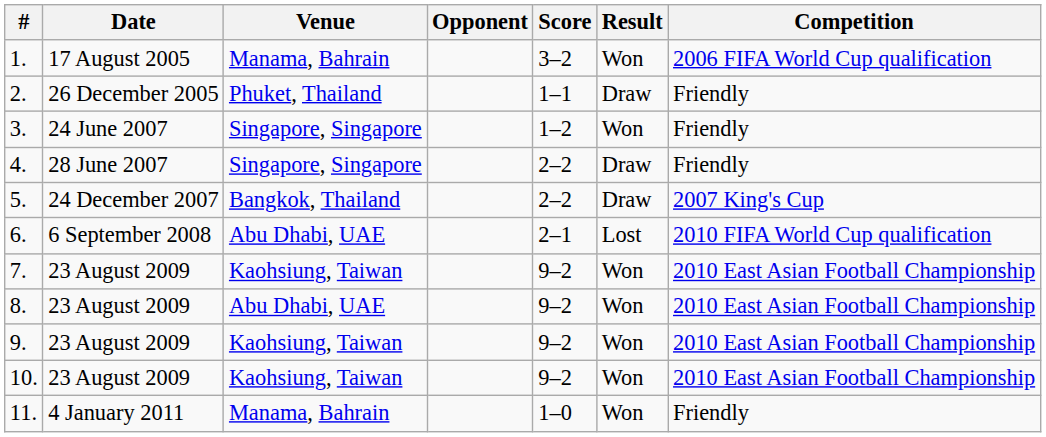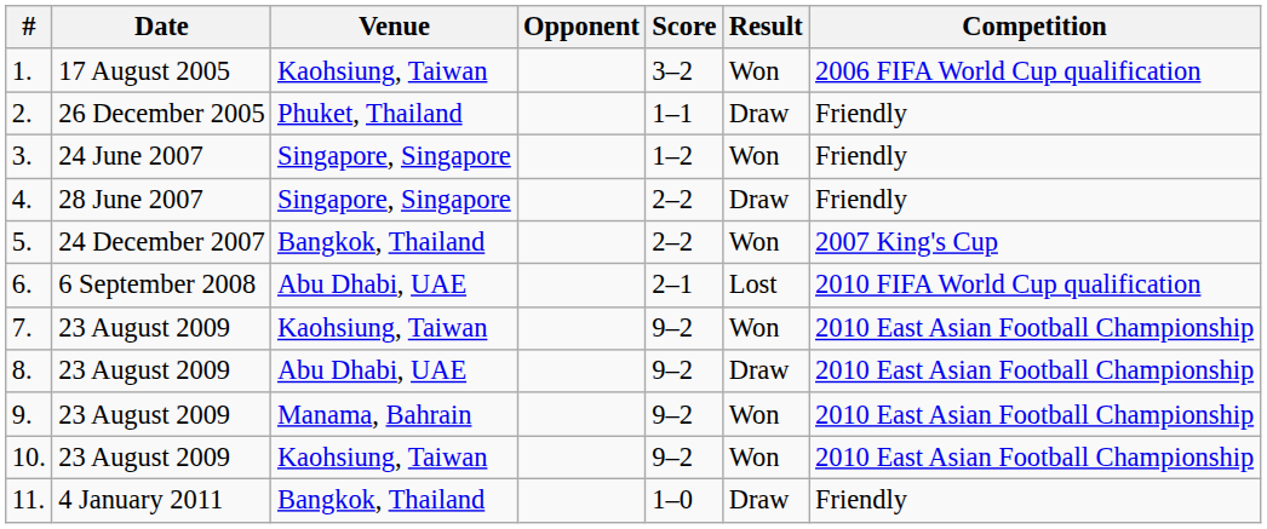 <table class="wikitable">
 <tr>
 <th>#</th>
 <th>Date</th>
 <th>Venue</th>
 <th>Opponent</th>
 <th>Score</th>
 <th>Result</th>
 <th>Competition</th>
 </tr>
 <tr>
 <td>1.</td>
 <td>17 August 2005</td>
-<td><a href='#'>Manama</a>, <a href='#'>Bahrain</a></td>
+<td><a href='#'>Kaohsiung</a>, <a href='#'>Taiwan</a></td>
 <td></td>
 <td>3–2</td>
 <td>Won</td>
 <td><a href='#'>2006 FIFA World Cup qualification</a></td>
 </tr>
 <tr>
 <td>2.</td>
 <td>26 December 2005</td>
 <td><a href='#'>Phuket</a>, <a href='#'>Thailand</a></td>
 <td></td>
 <td>1–1</td>
 <td>Draw</td>
 <td>Friendly</td>
 </tr>
 <tr>
 <td>3.</td>
 <td>24 June 2007</td>
 <td><a href='#'>Singapore</a>, <a href='#'>Singapore</a></td>
 <td></td>
 <td>1–2</td>
 <td>Won</td>
 <td>Friendly</td>
 </tr>
 <tr>
 <td>4.</td>
 <td>28 June 2007</td>
 <td><a href='#'>Singapore</a>, <a href='#'>Singapore</a></td>
 <td></td>
 <td>2–2</td>
 <td>Draw</td>
 <td>Friendly</td>
 </tr>
 <tr>
 <td>5.</td>
 <td>24 December 2007</td>
 <td><a href='#'>Bangkok</a>, <a href='#'>Thailand</a></td>
 <td></td>
 <td>2–2</td>
-<td>Draw</td>
+<td>Won</td>
 <td><a href='#'>2007 King's Cup</a></td>
 </tr>
 <tr>
 <td>6.</td>
 <td>6 September 2008</td>
 <td><a href='#'>Abu Dhabi</a>, <a href='#'>UAE</a></td>
 <td></td>
 <td>2–1</td>
 <td>Lost</td>
 <td><a href='#'>2010 FIFA World Cup qualification</a></td>
 </tr>
 <tr>
 <td>7.</td>
 <td>23 August 2009</td>
 <td><a href='#'>Kaohsiung</a>, <a href='#'>Taiwan</a></td>
 <td></td>
 <td>9–2</td>
 <td>Won</td>
 <td><a href='#'>2010 East Asian Football Championship</a></td>
 </tr>
 <tr>
 <td>8.</td>
 <td>23 August 2009</td>
 <td><a href='#'>Abu Dhabi</a>, <a href='#'>UAE</a></td>
 <td></td>
 <td>9–2</td>
-<td>Won</td>
+<td>Draw</td>
 <td><a href='#'>2010 East Asian Football Championship</a></td>
 </tr>
 <tr>
 <td>9.</td>
 <td>23 August 2009</td>
-<td><a href='#'>Kaohsiung</a>, <a href='#'>Taiwan</a></td>
+<td><a href='#'>Manama</a>, <a href='#'>Bahrain</a></td>
 <td></td>
 <td>9–2</td>
 <td>Won</td>
 <td><a href='#'>2010 East Asian Football Championship</a></td>
 </tr>
 <tr>
 <td>10.</td>
 <td>23 August 2009</td>
 <td><a href='#'>Kaohsiung</a>, <a href='#'>Taiwan</a></td>
 <td></td>
 <td>9–2</td>
 <td>Won</td>
 <td><a href='#'>2010 East Asian Football Championship</a></td>
 </tr>
 <tr>
 <td>11.</td>
 <td>4 January 2011</td>
-<td><a href='#'>Manama</a>, <a href='#'>Bahrain</a></td>
+<td><a href='#'>Bangkok</a>, <a href='#'>Thailand</a></td>
 <td></td>
 <td>1–0</td>
-<td>Won</td>
+<td>Draw</td>
 <td>Friendly</td>
 </tr>
 </table>
